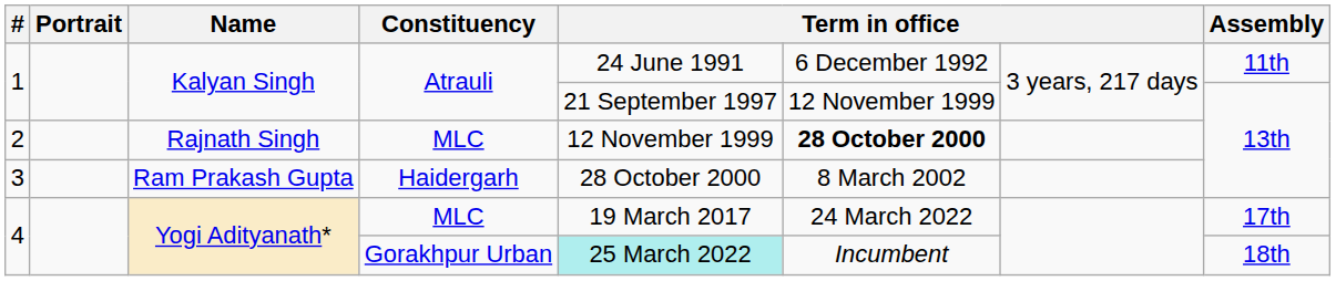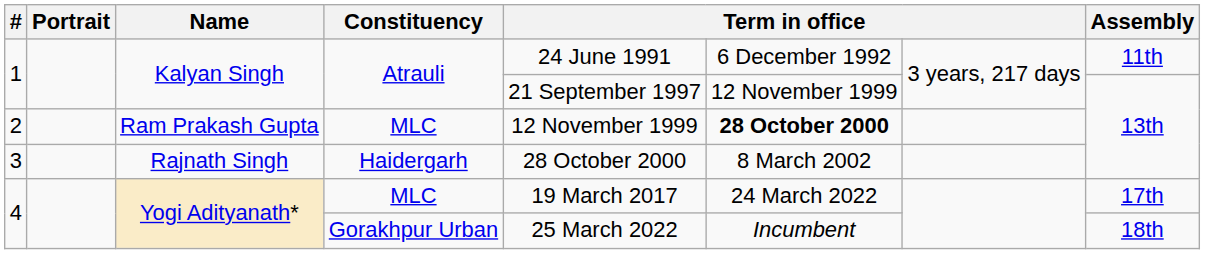 <table class="wikitable plainrowheaders" style="text-align:center">
 <tr align=center>
 <th>#</th>
 <th>Portrait</th>
 <th>Name</th>
 <th>Constituency</th>
 <th colspan="3">Term in office</th>
 <th>Assembly</th>
 </tr>
 <tr align="center">
 <td rowspan="2">1</td>
 <td rowspan="2"></td>
 <td rowspan="2"><a href='#'>Kalyan Singh</a></td>
 <td rowspan="2"><a href='#'>Atrauli</a></td>
 <td>24 June 1991</td>
 <td>6 December 1992</td>
 <td rowspan="2">3 years, 217 days</td>
 <td><a href='#'>11th</a></td>
 </tr>
 <tr align="center">
 <td>21 September 1997</td>
 <td>12 November 1999</td>
 <td rowspan="3"><a href='#'>13th</a></td>
 </tr>
 <tr align="center">
 <td>2</td>
 <td></td>
-<td><a href='#'>Rajnath Singh</a></td>
+<td><a href='#'>Ram Prakash Gupta</a></td>
 <td><a href='#'>MLC</a></td>
 <td>12 November 1999</td>
 <td><strong>28 October 2000</strong></td>
 <td></td>
 </tr>
 <tr align="center">
 <td>3</td>
 <td></td>
-<td><a href='#'>Ram Prakash Gupta</a></td>
+<td><a href='#'>Rajnath Singh</a></td>
 <td><a href='#'>Haidergarh</a></td>
 <td>28 October 2000</td>
 <td>8 March 2002</td>
 <td></td>
 </tr>
 <tr align="center">
 <td rowspan="2">4</td>
 <td rowspan="2"></td>
 <td rowspan="2" style="background:#faecc8;"><a href='#'>Yogi Adityanath</a>*</td>
 <td><a href='#'>MLC</a></td>
 <td>19 March 2017</td>
 <td>24 March 2022</td>
 <td rowspan="2"></td>
 <td><a href='#'>17th</a></td>
 </tr>
 <tr>
 <td><a href='#'>Gorakhpur Urban</a></td>
-<td style="background: paleturquoise;">25 March 2022</td>
+<td>25 March 2022</td>
 <td><em>Incumbent</em></td>
 <td><a href='#'>18th</a></td>
 </tr>
 </table>
